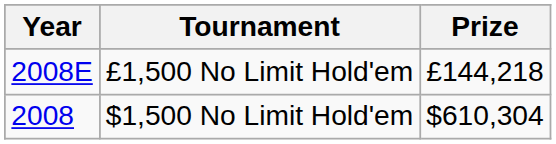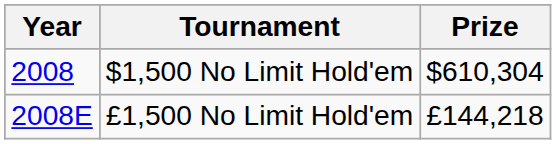 <table class="wikitable">
 <tr>
 <th>Year</th>
 <th>Tournament</th>
 <th>Prize</th>
 </tr>
 <tr>
+<td><a href='#'>2008</a></td>
+<td>$1,500 No Limit Hold'em</td>
+<td>$610,304</td>
+</tr>
+<tr>
 <td><a href='#'>2008E</a></td>
 <td>£1,500 No Limit Hold'em</td>
 <td>£144,218</td>
 </tr>
-<tr>
-<td><a href='#'>2008</a></td>
-<td>$1,500 No Limit Hold'em</td>
-<td>$610,304</td>
-</tr>
 </table>
